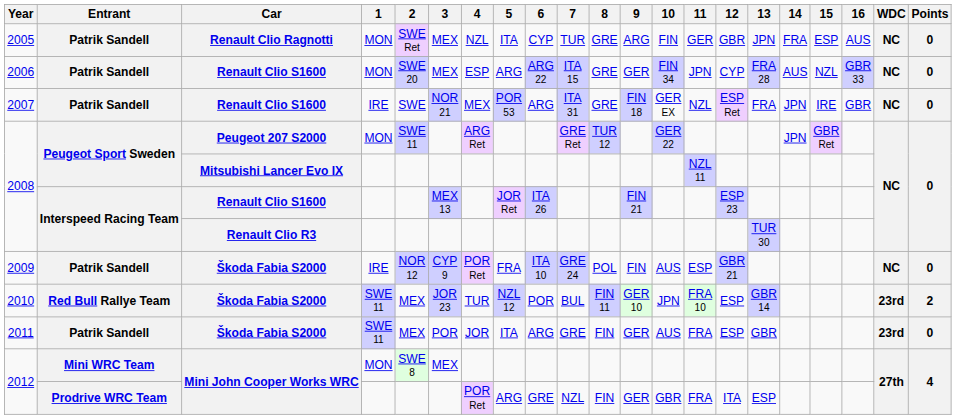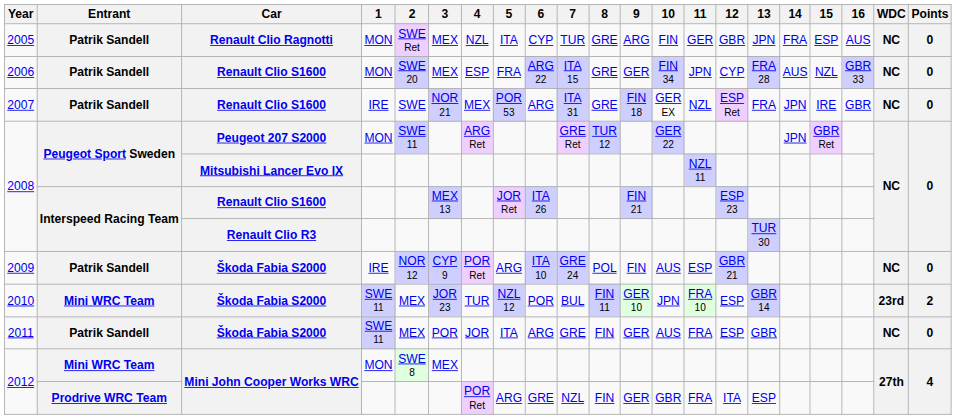 <table class="wikitable" border="1" style="text-align:center; font-size:90%;">
 <tr>
 <th>Year</th>
 <th>Entrant</th>
 <th>Car</th>
 <th>1</th>
 <th>2</th>
 <th>3</th>
 <th>4</th>
 <th>5</th>
 <th>6</th>
 <th>7</th>
 <th>8</th>
 <th>9</th>
 <th>10</th>
 <th>11</th>
 <th>12</th>
 <th>13</th>
 <th>14</th>
 <th>15</th>
 <th>16</th>
 <th>WDC</th>
 <th>Points</th>
 </tr>
 <tr>
 <td><a href='#'>2005</a></td>
 <th>Patrik Sandell</th>
 <th><a href='#'>Renault Clio Ragnotti</a></th>
 <td><a href='#'>MON</a></td>
 <td style="background:#EFCFFF;"><a href='#'>SWE</a><br><small>Ret</small></td>
 <td><a href='#'>MEX</a></td>
 <td><a href='#'>NZL</a></td>
 <td><a href='#'>ITA</a></td>
 <td><a href='#'>CYP</a></td>
 <td><a href='#'>TUR</a></td>
 <td><a href='#'>GRE</a></td>
 <td><a href='#'>ARG</a></td>
 <td><a href='#'>FIN</a></td>
 <td><a href='#'>GER</a></td>
 <td><a href='#'>GBR</a></td>
 <td><a href='#'>JPN</a></td>
 <td><a href='#'>FRA</a></td>
 <td><a href='#'>ESP</a></td>
 <td><a href='#'>AUS</a></td>
 <th>NC</th>
 <th>0</th>
 </tr>
 <tr>
 <td><a href='#'>2006</a></td>
 <th>Patrik Sandell</th>
 <th><a href='#'>Renault Clio S1600</a></th>
 <td><a href='#'>MON</a></td>
 <td style="background:#CFCFFF;"><a href='#'>SWE</a><br><small>20</small></td>
 <td><a href='#'>MEX</a></td>
 <td><a href='#'>ESP</a></td>
-<td><a href='#'>ARG</a></td>
+<td><a href='#'>FRA</a></td>
 <td style="background:#CFCFFF;"><a href='#'>ARG</a><br><small>22</small></td>
 <td style="background:#CFCFFF;"><a href='#'>ITA</a><br><small>15</small></td>
 <td><a href='#'>GRE</a></td>
 <td><a href='#'>GER</a></td>
 <td style="background:#CFCFFF;"><a href='#'>FIN</a><br><small>34</small></td>
 <td><a href='#'>JPN</a></td>
 <td><a href='#'>CYP</a></td>
 <td style="background:#CFCFFF;"><a href='#'>FRA</a><br><small>28</small></td>
 <td><a href='#'>AUS</a></td>
 <td><a href='#'>NZL</a></td>
 <td style="background:#CFCFFF;"><a href='#'>GBR</a><br><small>33</small></td>
 <th>NC</th>
 <th>0</th>
 </tr>
 <tr>
 <td><a href='#'>2007</a></td>
 <th>Patrik Sandell</th>
 <th><a href='#'>Renault Clio S1600</a></th>
 <td><a href='#'>IRE</a></td>
 <td><a href='#'>SWE</a></td>
 <td style="background:#CFCFFF;"><a href='#'>NOR</a><br><small>21</small></td>
 <td><a href='#'>MEX</a></td>
 <td style="background:#CFCFFF;"><a href='#'>POR</a><br><small>53</small></td>
 <td><a href='#'>ARG</a></td>
 <td style="background:#CFCFFF;"><a href='#'>ITA</a><br><small>31</small></td>
 <td><a href='#'>GRE</a></td>
 <td style="background:#CFCFFF;"><a href='#'>FIN</a><br><small>18</small></td>
 <td><a href='#'>GER</a><br><small>EX</small></td>
 <td><a href='#'>NZL</a></td>
 <td style="background:#EFCFFF;"><a href='#'>ESP</a><br><small>Ret</small></td>
 <td><a href='#'>FRA</a></td>
 <td><a href='#'>JPN</a></td>
 <td><a href='#'>IRE</a></td>
 <td><a href='#'>GBR</a></td>
 <th>NC</th>
 <th>0</th>
 </tr>
 <tr>
 <td rowspan=4><a href='#'>2008</a></td>
 <th rowspan=2><a href='#'>Peugeot Sport</a> Sweden</th>
 <th><a href='#'>Peugeot 207 S2000</a></th>
 <td><a href='#'>MON</a></td>
 <td style="background:#CFCFFF;"><a href='#'>SWE</a><br><small>11</small></td>
 <td></td>
 <td style="background:#EFCFFF;"><a href='#'>ARG</a><br><small>Ret</small></td>
 <td></td>
 <td></td>
 <td style="background:#EFCFFF;"><a href='#'>GRE</a><br><small>Ret</small></td>
 <td style="background:#CFCFFF;"><a href='#'>TUR</a><br><small>12</small></td>
 <td></td>
 <td style="background:#CFCFFF;"><a href='#'>GER</a><br><small>22</small></td>
 <td></td>
 <td></td>
 <td></td>
 <td><a href='#'>JPN</a></td>
 <td style="background:#EFCFFF;"><a href='#'>GBR</a><br><small>Ret</small></td>
 <td></td>
 <th rowspan=4>NC</th>
 <th rowspan=4>0</th>
 </tr>
 <tr>
 <th><a href='#'>Mitsubishi Lancer Evo IX</a></th>
 <td></td>
 <td></td>
 <td></td>
 <td></td>
 <td></td>
 <td></td>
 <td></td>
 <td></td>
 <td></td>
 <td></td>
 <td style="background:#CFCFFF;"><a href='#'>NZL</a><br><small>11</small></td>
 <td></td>
 <td></td>
 <td></td>
 <td></td>
 <td></td>
 </tr>
 <tr>
 <th rowspan=2>Interspeed Racing Team</th>
 <th><a href='#'>Renault Clio S1600</a></th>
 <td></td>
 <td></td>
 <td style="background:#CFCFFF;"><a href='#'>MEX</a><br><small>13</small></td>
 <td></td>
 <td style="background:#EFCFFF;"><a href='#'>JOR</a><br><small>Ret</small></td>
 <td style="background:#CFCFFF;"><a href='#'>ITA</a><br><small>26</small></td>
 <td></td>
 <td></td>
 <td style="background:#CFCFFF;"><a href='#'>FIN</a><br><small>21</small></td>
 <td></td>
 <td></td>
 <td style="background:#CFCFFF;"><a href='#'>ESP</a><br><small>23</small></td>
 <td></td>
 <td></td>
 <td></td>
 <td></td>
 </tr>
 <tr>
 <th><a href='#'>Renault Clio R3</a></th>
 <td></td>
 <td></td>
 <td></td>
 <td></td>
 <td></td>
 <td></td>
 <td></td>
 <td></td>
 <td></td>
 <td></td>
 <td></td>
 <td></td>
 <td style="background:#CFCFFF;"><a href='#'>TUR</a><br><small>30</small></td>
 <td></td>
 <td></td>
 <td></td>
 </tr>
 <tr>
 <td><a href='#'>2009</a></td>
 <th>Patrik Sandell</th>
 <th><a href='#'>Škoda Fabia S2000</a></th>
 <td><a href='#'>IRE</a></td>
 <td style="background:#CFCFFF;"><a href='#'>NOR</a><br><small>12</small></td>
 <td style="background:#CFCFFF;"><a href='#'>CYP</a><br><small>9</small></td>
 <td style="background:#EFCFFF;"><a href='#'>POR</a><br><small>Ret</small></td>
-<td><a href='#'>FRA</a></td>
+<td><a href='#'>ARG</a></td>
 <td style="background:#CFCFFF;"><a href='#'>ITA</a><br><small>10</small></td>
 <td style="background:#CFCFFF;"><a href='#'>GRE</a><br><small>24</small></td>
 <td><a href='#'>POL</a></td>
 <td><a href='#'>FIN</a></td>
 <td><a href='#'>AUS</a></td>
 <td><a href='#'>ESP</a></td>
 <td style="background:#CFCFFF;"><a href='#'>GBR</a><br><small>21</small></td>
 <td></td>
 <td></td>
 <td></td>
 <td></td>
 <th>NC</th>
 <th>0</th>
 </tr>
 <tr>
 <td><a href='#'>2010</a></td>
-<th><a href='#'>Red Bull</a> Rallye Team</th>
+<th><a href='#'>Mini WRC Team</a></th>
 <th><a href='#'>Škoda Fabia S2000</a></th>
 <td style="background:#CFCFFF;"><a href='#'>SWE</a><br><small>11</small></td>
 <td><a href='#'>MEX</a></td>
 <td style="background:#CFCFFF;"><a href='#'>JOR</a><br><small>23</small></td>
 <td><a href='#'>TUR</a></td>
 <td style="background:#CFCFFF;"><a href='#'>NZL</a><br><small>12</small></td>
 <td><a href='#'>POR</a></td>
 <td><a href='#'>BUL</a></td>
 <td style="background:#CFCFFF;"><a href='#'>FIN</a><br><small>11</small></td>
 <td style="background:#DFFFDF;"><a href='#'>GER</a><br><small>10</small></td>
 <td><a href='#'>JPN</a></td>
 <td style="background:#DFFFDF;"><a href='#'>FRA</a><br><small>10</small></td>
 <td><a href='#'>ESP</a></td>
 <td style="background:#CFCFFF;"><a href='#'>GBR</a><br><small>14</small></td>
 <td></td>
 <td></td>
 <td></td>
 <th>23rd</th>
 <th>2</th>
 </tr>
 <tr>
 <td><a href='#'>2011</a></td>
 <th>Patrik Sandell</th>
 <th><a href='#'>Škoda Fabia S2000</a></th>
 <td style="background:#CFCFFF;"><a href='#'>SWE</a><br><small>11</small></td>
 <td><a href='#'>MEX</a></td>
 <td><a href='#'>POR</a></td>
 <td><a href='#'>JOR</a></td>
 <td><a href='#'>ITA</a></td>
 <td><a href='#'>ARG</a></td>
 <td><a href='#'>GRE</a></td>
 <td><a href='#'>FIN</a></td>
 <td><a href='#'>GER</a></td>
 <td><a href='#'>AUS</a></td>
 <td><a href='#'>FRA</a></td>
 <td><a href='#'>ESP</a></td>
 <td><a href='#'>GBR</a></td>
 <td></td>
 <td></td>
 <td></td>
-<th>23rd</th>
+<th>NC</th>
 <th>0</th>
 </tr>
 <tr>
 <td rowspan=2><a href='#'>2012</a></td>
 <th><a href='#'>Mini WRC Team</a></th>
 <th rowspan=2><a href='#'>Mini John Cooper Works WRC</a></th>
 <td><a href='#'>MON</a></td>
 <td style="background:#DFFFDF;"><a href='#'>SWE</a><br><small>8</small></td>
 <td><a href='#'>MEX</a></td>
 <td></td>
 <td></td>
 <td></td>
 <td></td>
 <td></td>
 <td></td>
 <td></td>
 <td></td>
 <td></td>
 <td></td>
 <td></td>
 <td></td>
 <td></td>
 <th rowspan=2>27th</th>
 <th rowspan=2>4</th>
 </tr>
 <tr>
 <th><a href='#'>Prodrive WRC Team</a></th>
 <td></td>
 <td></td>
 <td></td>
 <td style="background:#EFCFFF;"><a href='#'>POR</a><br><small>Ret</small></td>
 <td><a href='#'>ARG</a></td>
 <td><a href='#'>GRE</a></td>
 <td><a href='#'>NZL</a></td>
 <td><a href='#'>FIN</a></td>
 <td><a href='#'>GER</a></td>
 <td><a href='#'>GBR</a></td>
 <td><a href='#'>FRA</a></td>
 <td><a href='#'>ITA</a></td>
 <td><a href='#'>ESP</a></td>
 <td></td>
 <td></td>
 <td></td>
 </tr>
 </table>
